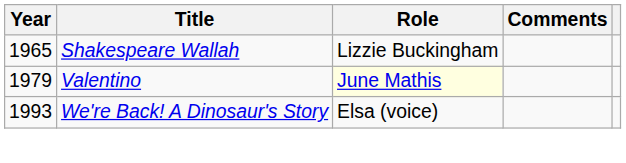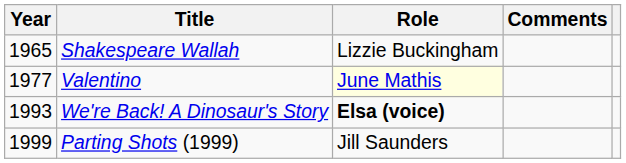 <table class="wikitable sortable">
 <tr>
 <th scope="col">Year</th>
 <th scope="col">Title</th>
 <th scope="col">Role</th>
 <th scope="col" class="unsortable">Comments</th>
 <th scope="col" class="unsortable"></th>
 </tr>
 <tr>
 <td>1965</td>
 <td><em><a href='#'>Shakespeare Wallah</a></em></td>
 <td>Lizzie Buckingham</td>
 <td></td>
 <td></td>
 </tr>
 <tr>
-<td>1979</td>
+<td>1977</td>
 <td><em><a href='#'>Valentino</a></em></td>
 <td style="background: lightyellow;"><a href='#'>June Mathis</a></td>
 <td></td>
 <td></td>
 </tr>
 <tr>
 <td>1993</td>
 <td><em><a href='#'>We're Back! A Dinosaur's Story</a></em></td>
-<td>Elsa (voice)</td>
+<td><strong>Elsa (voice)</strong></td>
+<td></td>
+<td></td>
+</tr>
+<tr>
+<td>1999</td>
+<td><em><a href='#'>Parting Shots</a></em> (1999)</td>
+<td>Jill Saunders</td>
 <td></td>
 <td></td>
 </tr>
 </table>
